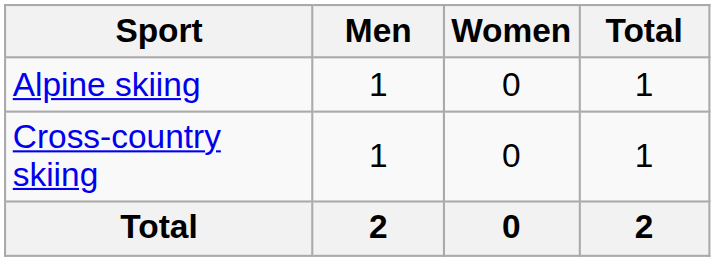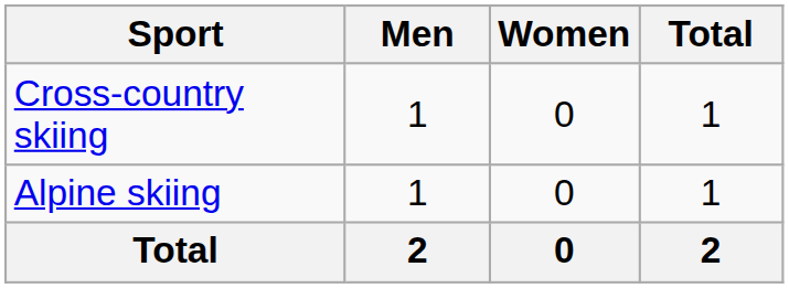 <table class="wikitable sortable" style=text-align:center>
 <tr>
 <th width=140>Sport</th>
 <th width=55>Men</th>
 <th width=55>Women</th>
 <th width=55>Total</th>
 </tr>
 <tr>
-<td align=left><a href='#'>Alpine skiing</a></td>
+<td align=left><a href='#'>Cross-country skiing</a></td>
 <td>1</td>
 <td>0</td>
 <td>1</td>
 </tr>
 <tr>
-<td align=left><a href='#'>Cross-country skiing</a></td>
+<td align=left><a href='#'>Alpine skiing</a></td>
 <td>1</td>
 <td>0</td>
 <td>1</td>
 </tr>
 <tr>
 <th>Total</th>
 <th>2</th>
 <th>0</th>
 <th>2</th>
 </tr>
 </table>
